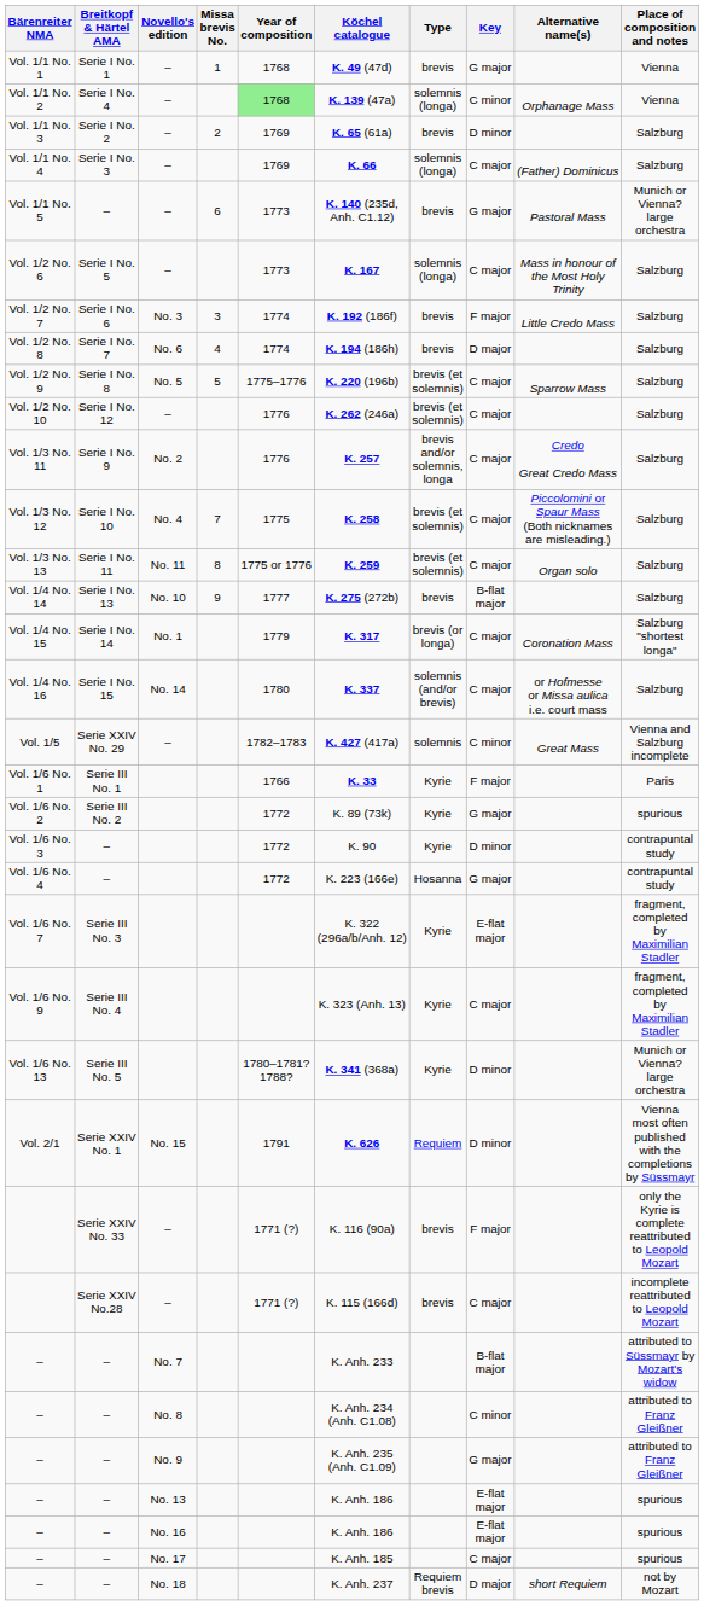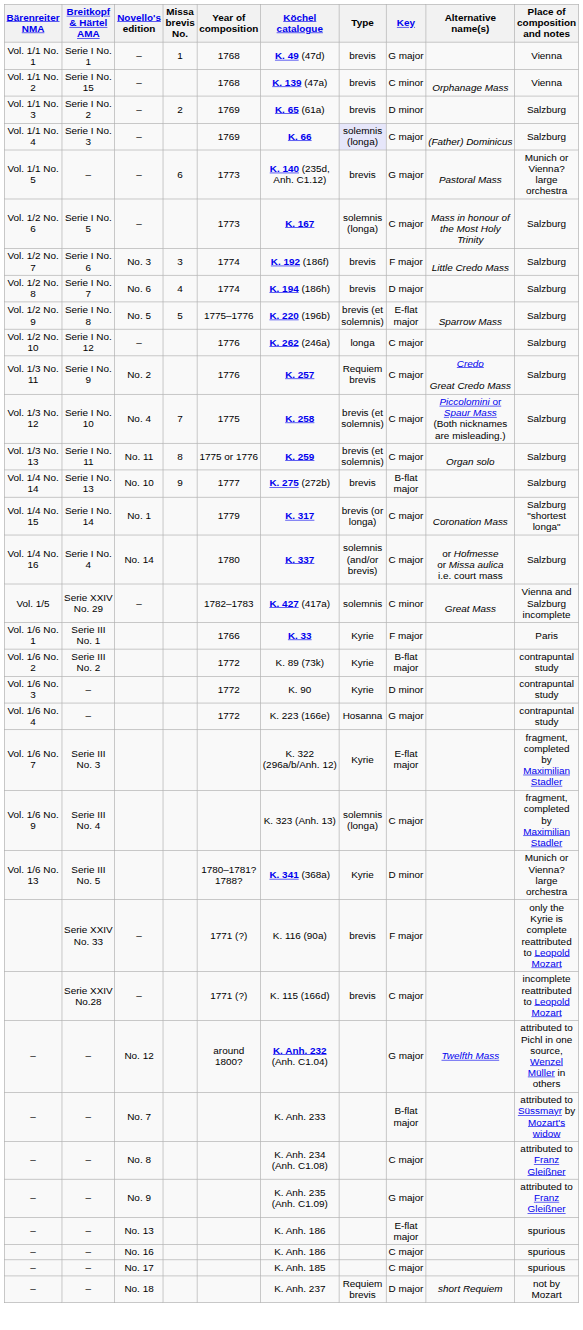 <table class="wikitable sortable plainrowheaders" style="text-align: center; margin-right: 0;">
 <tr>
 <th scope="col"><a href='#'>Bärenreiter</a><br><a href='#'>NMA</a></th>
 <th scope="col"><a href='#'>Breitkopf & Härtel</a><br><a href='#'>AMA</a></th>
 <th scope="col"><a href='#'>Novello's</a> edition</th>
 <th scope="col">Missa<br>brevis<br>No.</th>
 <th scope="col">Year of composition</th>
 <th scope="col"><a href='#'>Köchel catalogue</a></th>
 <th scope="col">Type</th>
 <th scope="col"><a href='#'>Key</a></th>
 <th scope="col">Alternative<br>name(s)</th>
 <th scope="col">Place of composition and notes</th>
 </tr>
 <tr>
 <td data-sort-value="1101">Vol. 1/1 No. 1</td>
 <td data-sort-value="01-01">Serie I No. 1</td>
 <td data-sort-value="o">–</td>
 <td>1</td>
 <td>1768</td>
 <td data-sort-value="49"><strong><a href='#'>K. 49</a></strong> (47d)</td>
 <td>brevis</td>
 <td>G major</td>
 <td></td>
 <td>Vienna</td>
 </tr>
 <tr>
 <td data-sort-value="1102">Vol. 1/1 No. 2</td>
-<td data-sort-value="01-04">Serie I No. 4</td>
+<td data-sort-value="01-15">Serie I No. 15</td>
 <td data-sort-value="o">–</td>
 <td></td>
-<td style="background: lightgreen;">1768</td>
+<td>1768</td>
 <td data-sort-value="139"><strong><a href='#'>K. 139</a></strong> (47a)</td>
-<td>solemnis (longa)</td>
+<td>brevis</td>
 <td>C minor</td>
 <td><em></em><br><em>Orphanage Mass</em></td>
 <td>Vienna</td>
 </tr>
 <tr>
 <td data-sort-value="1103">Vol. 1/1 No. 3</td>
 <td data-sort-value="01-02">Serie I No. 2</td>
 <td data-sort-value="o">–</td>
 <td>2</td>
 <td>1769</td>
 <td data-sort-value="65"><strong><a href='#'>K. 65</a></strong> (61a)</td>
 <td>brevis</td>
 <td>D minor</td>
 <td></td>
 <td>Salzburg</td>
 </tr>
 <tr>
 <td data-sort-value="1104">Vol. 1/1 No. 4</td>
 <td data-sort-value="01-03">Serie I No. 3</td>
 <td data-sort-value="o">–</td>
 <td></td>
 <td>1769</td>
 <td data-sort-value="66"><strong><a href='#'>K. 66</a></strong></td>
-<td>solemnis (longa)</td>
+<td style="background: lavender;">solemnis (longa)</td>
 <td>C major</td>
 <td><em></em><br><em>(Father) Dominicus</em></td>
 <td>Salzburg</td>
 </tr>
 <tr>
 <td data-sort-value="1105">Vol. 1/1 No. 5</td>
 <td data-sort-value="o">–</td>
 <td data-sort-value="o">–</td>
 <td>6</td>
 <td>1773</td>
 <td data-sort-value="140"><strong><a href='#'>K. 140</a></strong> (235d, Anh. C1.12)</td>
 <td>brevis</td>
 <td>G major</td>
 <td><em></em><br><em>Pastoral Mass</em></td>
 <td>Munich or Vienna?<br>large orchestra</td>
 </tr>
 <tr>
 <td data-sort-value="1206">Vol. 1/2 No. 6</td>
 <td data-sort-value="01-05">Serie I No. 5</td>
 <td data-sort-value="o">–</td>
 <td></td>
 <td>1773</td>
 <td data-sort-value="167"><strong><a href='#'>K. 167</a></strong></td>
 <td>solemnis (longa)</td>
 <td>C major</td>
 <td><em></em><br><em>Mass in honour of the Most Holy Trinity</em><br><em></em></td>
 <td>Salzburg</td>
 </tr>
 <tr>
 <td data-sort-value="1207">Vol. 1/2 No. 7</td>
 <td data-sort-value="01-06">Serie I No. 6</td>
 <td data-sort-value="03">No. 3</td>
 <td>3</td>
 <td>1774</td>
 <td data-sort-value="192"><strong><a href='#'>K. 192</a></strong> (186f)</td>
 <td>brevis</td>
 <td>F major</td>
 <td><em></em><br><em>Little Credo Mass</em></td>
 <td>Salzburg</td>
 </tr>
 <tr>
 <td data-sort-value="1208">Vol. 1/2 No. 8</td>
 <td data-sort-value="01-07">Serie I No. 7</td>
 <td data-sort-value="06">No. 6</td>
 <td>4</td>
 <td>1774</td>
 <td data-sort-value="194"><strong><a href='#'>K. 194</a></strong> (186h)</td>
 <td>brevis</td>
 <td>D major</td>
 <td></td>
 <td>Salzburg</td>
 </tr>
 <tr>
 <td data-sort-value="1209">Vol. 1/2 No. 9</td>
 <td data-sort-value="01-08">Serie I No. 8</td>
 <td data-sort-value="05">No. 5</td>
 <td>5</td>
 <td>1775–1776</td>
 <td data-sort-value="220"><strong><a href='#'>K. 220</a></strong> (196b)</td>
 <td>brevis (et solemnis)</td>
-<td>C major</td>
+<td>E-flat major</td>
 <td><em></em><br><em>Sparrow Mass</em></td>
 <td>Salzburg</td>
 </tr>
 <tr>
 <td data-sort-value="1210">Vol. 1/2 No. 10</td>
 <td data-sort-value="01-12">Serie I No. 12</td>
 <td data-sort-value="o">–</td>
 <td></td>
 <td>1776</td>
 <td data-sort-value="262"><strong><a href='#'>K. 262</a></strong> (246a)</td>
-<td>brevis (et solemnis)</td>
+<td>longa</td>
 <td>C major</td>
 <td><em></em></td>
 <td>Salzburg</td>
 </tr>
 <tr>
 <td data-sort-value="1311">Vol. 1/3 No. 11</td>
 <td data-sort-value="01-09">Serie I No. 9</td>
 <td data-sort-value="02">No. 2</td>
 <td></td>
 <td>1776</td>
 <td data-sort-value="257"><strong><a href='#'>K. 257</a></strong></td>
-<td>brevis and/or solemnis, longa</td>
+<td>Requiem brevis</td>
 <td>C major</td>
 <td><em><a href='#'>Credo</a></em><br><em></em><br><em>Great Credo Mass</em></td>
 <td>Salzburg</td>
 </tr>
 <tr>
 <td data-sort-value="1312">Vol. 1/3 No. 12</td>
 <td data-sort-value="01-10">Serie I No. 10</td>
 <td data-sort-value="04">No. 4</td>
 <td>7</td>
 <td>1775</td>
 <td data-sort-value="258"><strong><a href='#'>K. 258</a></strong></td>
 <td>brevis (et solemnis)</td>
 <td>C major</td>
 <td><a href='#'><em>Piccolomini</em> or <em>Spaur Mass</em></a><br>(Both nicknames are misleading.)</td>
 <td>Salzburg</td>
 </tr>
 <tr>
 <td data-sort-value="1313">Vol. 1/3 No. 13</td>
 <td data-sort-value="01-11">Serie I No. 11</td>
 <td data-sort-value="11">No. 11</td>
 <td>8</td>
 <td>1775 or 1776</td>
 <td data-sort-value="259"><strong><a href='#'>K. 259</a></strong></td>
 <td>brevis (et solemnis)</td>
 <td>C major</td>
 <td><em></em><br><em>Organ solo</em></td>
 <td>Salzburg</td>
 </tr>
 <tr>
 <td data-sort-value="1414">Vol. 1/4 No. 14</td>
 <td data-sort-value="01-13">Serie I No. 13</td>
 <td data-sort-value="10">No. 10</td>
 <td>9</td>
 <td>1777</td>
 <td data-sort-value="275"><strong><a href='#'>K. 275</a></strong> (272b)</td>
 <td>brevis</td>
 <td>B-flat major</td>
 <td></td>
 <td>Salzburg</td>
 </tr>
 <tr>
 <td data-sort-value="1415">Vol. 1/4 No. 15</td>
 <td data-sort-value="01-14">Serie I No. 14</td>
 <td data-sort-value="01">No. 1</td>
 <td></td>
 <td>1779</td>
 <td data-sort-value="317"><strong><a href='#'>K. 317</a></strong></td>
 <td>brevis (or longa)</td>
 <td>C major</td>
 <td><em></em><br><em>Coronation Mass</em></td>
 <td>Salzburg<br>"shortest longa"</td>
 </tr>
 <tr>
 <td data-sort-value="1416">Vol. 1/4 No. 16</td>
-<td data-sort-value="01-15">Serie I No. 15</td>
+<td data-sort-value="01-04">Serie I No. 4</td>
 <td data-sort-value="14">No. 14</td>
 <td></td>
 <td>1780</td>
 <td data-sort-value="337"><strong><a href='#'>K. 337</a></strong></td>
 <td>solemnis (and/or brevis)</td>
 <td>C major</td>
 <td><em></em><br>or <em>Hofmesse</em><br>or <em>Missa aulica</em><br>i.e. court mass</td>
 <td>Salzburg</td>
 </tr>
 <tr>
 <td data-sort-value="1500">Vol. 1/5</td>
 <td data-sort-value="24-29">Serie XXIV<br>No. 29</td>
 <td data-sort-value="o">–</td>
 <td></td>
 <td>1782–1783</td>
 <td data-sort-value="427"><strong><a href='#'>K. 427</a></strong> (417a)</td>
 <td>solemnis</td>
 <td>C minor</td>
 <td><em></em><br><em>Great Mass</em></td>
 <td>Vienna and Salzburg<br>incomplete</td>
 </tr>
 <tr>
 <td data-sort-value="1601">Vol. 1/6 No. 1</td>
 <td data-sort-value="03-01">Serie III<br>No. 1</td>
 <td></td>
 <td></td>
 <td>1766</td>
 <td data-sort-value="033"><strong><a href='#'>K. 33</a></strong></td>
 <td>Kyrie</td>
 <td>F major</td>
 <td></td>
 <td>Paris</td>
 </tr>
 <tr>
 <td data-sort-value="1602">Vol. 1/6 No. 2</td>
 <td data-sort-value="03-01">Serie III<br>No. 2</td>
 <td></td>
 <td></td>
 <td>1772</td>
 <td data-sort-value="089">K. 89 (73k)</td>
 <td>Kyrie</td>
-<td>G major</td>
+<td>B-flat major</td>
 <td></td>
-<td>spurious</td>
+<td>contrapuntal study</td>
 </tr>
 <tr>
 <td data-sort-value="1603">Vol. 1/6 No. 3</td>
 <td data-sort-value="o">–</td>
 <td></td>
 <td></td>
 <td>1772</td>
 <td data-sort-value="090">K. 90</td>
 <td>Kyrie</td>
 <td>D minor</td>
 <td></td>
 <td>contrapuntal study</td>
 </tr>
 <tr>
 <td data-sort-value="1604">Vol. 1/6 No. 4</td>
 <td data-sort-value="o">–</td>
 <td></td>
 <td></td>
 <td>1772</td>
 <td data-sort-value="223">K. 223 (166e)</td>
 <td>Hosanna</td>
 <td>G major</td>
 <td></td>
 <td>contrapuntal study</td>
 </tr>
 <tr>
 <td data-sort-value="1607">Vol. 1/6 No. 7</td>
 <td data-sort-value="03-03">Serie III<br>No. 3</td>
 <td></td>
 <td></td>
 <td></td>
 <td data-sort-value="322">K. 322 (296a/b/Anh. 12)</td>
 <td>Kyrie</td>
 <td>E-flat major</td>
 <td></td>
 <td>fragment, completed by <a href='#'>Maximilian Stadler</a></td>
 </tr>
 <tr>
 <td data-sort-value="1609">Vol. 1/6 No. 9</td>
 <td data-sort-value="03-04">Serie III<br>No. 4</td>
 <td></td>
 <td></td>
 <td></td>
 <td data-sort-value="323">K. 323 (Anh. 13)</td>
-<td>Kyrie</td>
+<td>solemnis (longa)</td>
 <td>C major</td>
 <td></td>
 <td>fragment, completed by <a href='#'>Maximilian Stadler</a></td>
 </tr>
 <tr>
 <td data-sort-value="1613">Vol. 1/6 No. 13</td>
 <td data-sort-value="03-05">Serie III<br>No. 5</td>
 <td></td>
 <td></td>
 <td>1780–1781?<br>1788?</td>
 <td data-sort-value="341"><strong><a href='#'>K. 341</a></strong> (368a)</td>
 <td>Kyrie</td>
 <td>D minor</td>
 <td></td>
 <td>Munich or Vienna?<br>large orchestra</td>
-</tr>
-<tr>
-<td data-sort-value="2100">Vol. 2/1</td>
-<td data-sort-value="24-01">Serie XXIV<br>No. 1</td>
-<td data-sort-value="15">No. 15</td>
-<td></td>
-<td>1791</td>
-<td data-sort-value="626"><strong><a href='#'>K. 626</a></strong></td>
-<td><a href='#'>Requiem</a></td>
-<td>D minor</td>
-<td></td>
-<td>Vienna<br>most often published with the completions by <a href='#'>Süssmayr</a></td>
 </tr>
 <tr>
 <td></td>
 <td data-sort-value="24-33">Serie XXIV<br>No. 33</td>
 <td data-sort-value="o">–</td>
 <td></td>
 <td>1771 (?)</td>
 <td data-sort-value="116">K. 116 (90a)</td>
 <td>brevis</td>
 <td>F major</td>
 <td></td>
 <td>only the Kyrie is complete<br>reattributed to <a href='#'>Leopold Mozart</a></td>
 </tr>
 <tr>
 <td></td>
 <td data-sort-value="24-28">Serie XXIV<br>No.28</td>
 <td data-sort-value="o">–</td>
 <td></td>
 <td>1771 (?)</td>
 <td data-sort-value="115">K. 115 (166d)</td>
 <td>brevis</td>
 <td>C major</td>
 <td></td>
 <td>incomplete<br>reattributed to <a href='#'>Leopold Mozart</a></td>
 </tr>
 <tr>
 <td data-sort-value="o">–</td>
 <td data-sort-value="o">–</td>
+<td data-sort-value="12">No. 12</td>
+<td></td>
+<td data-sort-value="1800">around 1800?</td>
+<td data-sort-value="2320"><strong><a href='#'>K. Anh. 232</a></strong> (Anh. C1.04)</td>
+<td></td>
+<td>G major</td>
+<td><em><a href='#'>Twelfth Mass</a></em></td>
+<td>attributed to Pichl in one source, <a href='#'>Wenzel Müller</a> in others</td>
+</tr>
+<tr>
+<td data-sort-value="o">–</td>
+<td data-sort-value="o">–</td>
 <td data-sort-value="07">No. 7</td>
 <td></td>
 <td></td>
 <td data-sort-value="2330">K. Anh. 233</td>
 <td></td>
 <td>B-flat major</td>
 <td></td>
 <td>attributed to <a href='#'>Süssmayr</a> by <a href='#'>Mozart's widow</a></td>
 </tr>
 <tr>
 <td data-sort-value="o">–</td>
 <td data-sort-value="o">–</td>
 <td data-sort-value="08">No. 8</td>
 <td></td>
 <td></td>
 <td data-sort-value="2340">K. Anh. 234 (Anh. C1.08)</td>
 <td></td>
-<td>C minor</td>
+<td>C major</td>
 <td></td>
 <td>attributed to <a href='#'>Franz Gleißner</a></td>
 </tr>
 <tr>
 <td data-sort-value="o">–</td>
 <td data-sort-value="o">–</td>
 <td data-sort-value="09">No. 9</td>
 <td></td>
 <td></td>
 <td data-sort-value="2350">K. Anh. 235 (Anh. C1.09)</td>
 <td></td>
 <td>G major</td>
 <td></td>
 <td>attributed to <a href='#'>Franz Gleißner</a></td>
 </tr>
 <tr>
 <td data-sort-value="o">–</td>
 <td data-sort-value="o">–</td>
 <td data-sort-value="13">No. 13</td>
 <td></td>
 <td></td>
 <td data-sort-value="1860">K. Anh. 186</td>
 <td></td>
 <td>E-flat major</td>
 <td></td>
 <td>spurious</td>
 </tr>
 <tr>
 <td data-sort-value="o">–</td>
 <td data-sort-value="o">–</td>
 <td data-sort-value="16">No. 16</td>
 <td></td>
 <td></td>
 <td data-sort-value="1861">K. Anh. 186</td>
 <td></td>
-<td>E-flat major</td>
+<td>C major</td>
 <td></td>
 <td>spurious</td>
 </tr>
 <tr>
 <td data-sort-value="o">–</td>
 <td data-sort-value="o">–</td>
 <td data-sort-value="17">No. 17</td>
 <td></td>
 <td></td>
 <td data-sort-value="1850">K. Anh. 185</td>
 <td></td>
 <td>C major</td>
 <td></td>
 <td>spurious</td>
 </tr>
 <tr>
 <td data-sort-value="o">–</td>
 <td data-sort-value="o">–</td>
 <td data-sort-value="18">No. 18</td>
 <td></td>
 <td></td>
 <td data-sort-value="2370">K. Anh. 237</td>
 <td>Requiem brevis</td>
 <td>D major</td>
 <td><em>short Requiem</em></td>
 <td>not by Mozart</td>
 </tr>
 </table>
